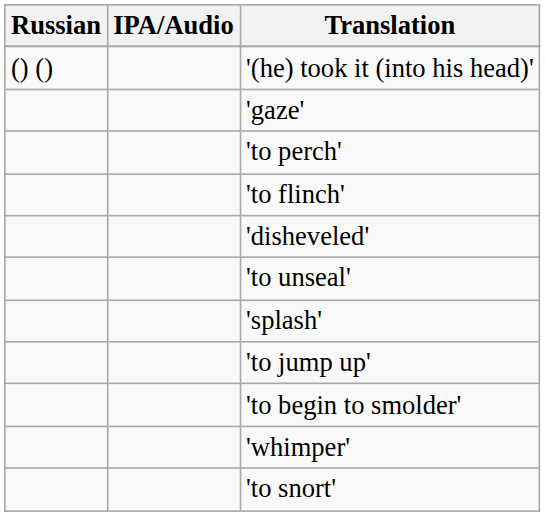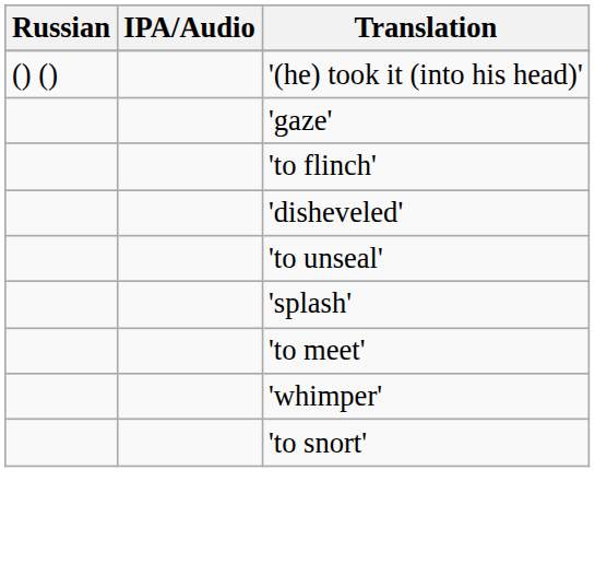 <table class="wikitable">
 <tr>
 <th>Russian</th>
 <th>IPA/Audio</th>
 <th>Translation</th>
 </tr>
 <tr>
 </tr>
 <tr>
 <td>()  ()</td>
 <td></td>
 <td>'(he) took it (into his head)'</td>
 </tr>
 <tr>
 <td></td>
 <td></td>
 <td>'gaze'</td>
-</tr>
-<tr>
-<td></td>
-<td></td>
-<td>'to perch'</td>
 </tr>
 <tr>
 <td></td>
 <td></td>
 <td>'to flinch'</td>
 </tr>
 <tr>
 <td></td>
 <td></td>
 <td>'disheveled'</td>
 </tr>
 <tr>
 <td></td>
 <td></td>
 <td>'to unseal'</td>
 </tr>
 <tr>
 <td></td>
 <td></td>
 <td>'splash'</td>
 </tr>
 <tr>
 <td></td>
 <td></td>
-<td>'to jump up'</td>
-</tr>
-<tr>
-<td></td>
-<td></td>
-<td>'to begin to smolder'</td>
+<td>'to meet'</td>
 </tr>
 <tr>
 <td></td>
 <td></td>
 <td>'whimper'</td>
 </tr>
 <tr>
 <td></td>
 <td></td>
 <td>'to snort'</td>
 </tr>
 </table>
